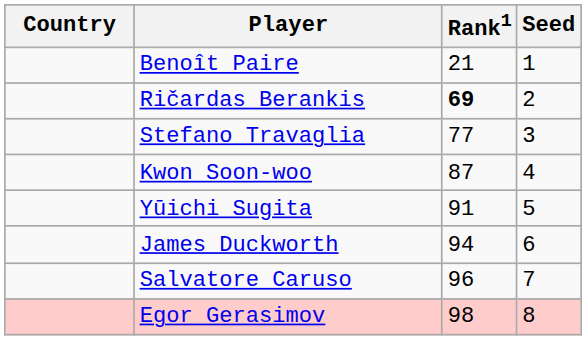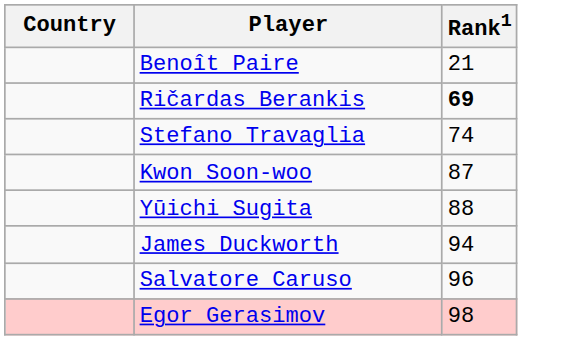 <table class="sortable wikitable">
 <tr>
 <th width=70>Country</th>
 <th width=175>Player</th>
 <th>Rank<sup>1</sup></th>
-<th>Seed</th>
 </tr>
 <tr>
 <td></td>
 <td><a href='#'>Benoît Paire</a></td>
 <td>21</td>
-<td>1</td>
 </tr>
 <tr>
 <td></td>
 <td><a href='#'>Ričardas Berankis</a></td>
 <td><strong>69</strong></td>
-<td>2</td>
 </tr>
 <tr>
 <td></td>
 <td><a href='#'>Stefano Travaglia</a></td>
-<td>77</td>
-<td>3</td>
+<td>74</td>
 </tr>
 <tr>
 <td></td>
 <td><a href='#'>Kwon Soon-woo</a></td>
 <td>87</td>
-<td>4</td>
 </tr>
 <tr>
 <td></td>
 <td><a href='#'>Yūichi Sugita</a></td>
-<td>91</td>
-<td>5</td>
+<td>88</td>
 </tr>
 <tr>
 <td></td>
 <td><a href='#'>James Duckworth</a></td>
 <td>94</td>
-<td>6</td>
 </tr>
 <tr>
 <td></td>
 <td><a href='#'>Salvatore Caruso</a></td>
 <td>96</td>
-<td>7</td>
 </tr>
 <tr style="background:#fcc;">
 <td></td>
 <td><a href='#'>Egor Gerasimov</a></td>
 <td>98</td>
-<td>8</td>
 </tr>
 </table>
